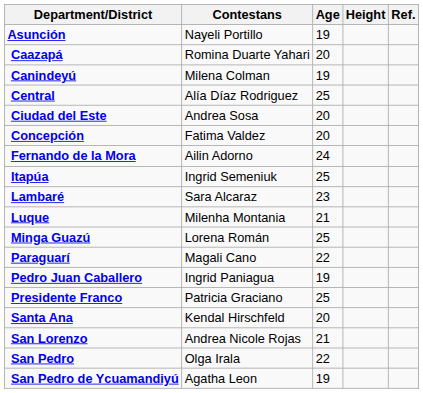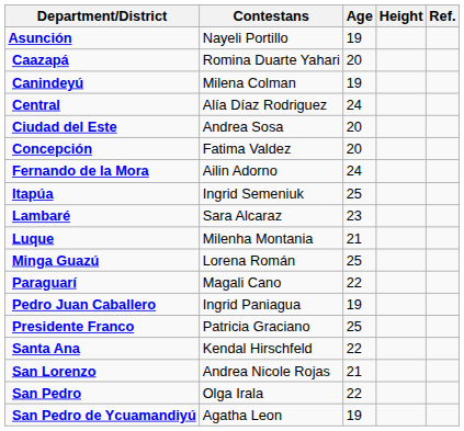 <table class="wikitable sortable" style="font-size: 95%">
 <tr>
 <th>Department/District</th>
 <th>Contestans</th>
 <th>Age</th>
 <th>Height</th>
 <th>Ref.</th>
 </tr>
 <tr>
 <td> <strong><a href='#'>Asunción</a></strong></td>
 <td>Nayeli Portillo</td>
 <td>19</td>
 <td></td>
 <td align=center></td>
 </tr>
 <tr>
 <td> <strong><a href='#'>Caazapá</a></strong></td>
 <td>Romina Duarte Yahari</td>
 <td>20</td>
 <td></td>
 <td align=center></td>
 </tr>
 <tr>
 <td> <strong><a href='#'>Canindeyú</a></strong></td>
 <td>Milena Colman</td>
 <td>19</td>
 <td></td>
 <td align=center></td>
 </tr>
 <tr>
 <td> <strong><a href='#'>Central</a></strong></td>
 <td>Alía Díaz Rodriguez</td>
-<td>25</td>
+<td>24</td>
 <td></td>
 <td align=center></td>
 </tr>
 <tr>
 <td> <strong><a href='#'>Ciudad del Este</a></strong></td>
 <td>Andrea Sosa</td>
 <td>20</td>
 <td></td>
 <td align=center></td>
 </tr>
 <tr>
 <td> <strong><a href='#'>Concepción</a></strong></td>
 <td>Fatima Valdez</td>
 <td>20</td>
 <td></td>
 <td align=center></td>
 </tr>
 <tr>
 <td> <strong><a href='#'>Fernando de la Mora</a></strong></td>
 <td>Ailin Adorno</td>
 <td>24</td>
 <td></td>
 <td align=center></td>
 </tr>
 <tr>
 <td> <strong><a href='#'>Itapúa</a></strong></td>
 <td>Ingrid Semeniuk</td>
 <td>25</td>
 <td></td>
 <td align=center></td>
 </tr>
 <tr>
 <td> <strong><a href='#'>Lambaré</a></strong></td>
 <td>Sara Alcaraz</td>
 <td>23</td>
 <td></td>
 <td align=center></td>
 </tr>
 <tr>
 <td> <strong><a href='#'>Luque</a></strong></td>
 <td>Milenha Montania</td>
 <td>21</td>
 <td></td>
 <td align=center></td>
 </tr>
 <tr>
 <td> <strong><a href='#'>Minga Guazú</a></strong></td>
 <td>Lorena Román</td>
 <td>25</td>
 <td></td>
 <td align=center></td>
 </tr>
 <tr>
 <td> <strong><a href='#'>Paraguarí</a></strong></td>
 <td>Magali Cano</td>
 <td>22</td>
 <td></td>
 <td align=center></td>
 </tr>
 <tr>
 <td> <strong><a href='#'>Pedro Juan Caballero</a></strong></td>
 <td>Ingrid Paniagua</td>
 <td>19</td>
 <td></td>
 <td align=center></td>
 </tr>
 <tr>
 <td> <strong><a href='#'>Presidente Franco</a></strong></td>
 <td>Patricia Graciano</td>
 <td>25</td>
 <td></td>
 <td align=center></td>
 </tr>
 <tr>
 <td> <strong><a href='#'>Santa Ana</a></strong></td>
 <td>Kendal Hirschfeld</td>
-<td>20</td>
+<td>22</td>
 <td></td>
 <td align=center></td>
 </tr>
 <tr>
 <td> <strong><a href='#'>San Lorenzo</a></strong></td>
 <td>Andrea Nicole Rojas</td>
 <td>21</td>
 <td></td>
 <td align=center></td>
 </tr>
 <tr>
 <td> <strong><a href='#'>San Pedro</a></strong></td>
 <td>Olga Irala</td>
 <td>22</td>
 <td></td>
 <td align=center></td>
 </tr>
 <tr>
 <td> <strong><a href='#'>San Pedro de Ycuamandiyú</a></strong></td>
 <td>Agatha Leon</td>
 <td>19</td>
 <td></td>
 <td align=center></td>
 </tr>
 </table>
